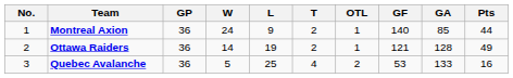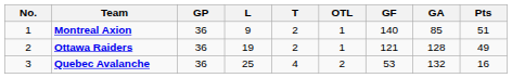 <table class="wikitable sortable">
 <tr>
 <th bgcolor="#DDDDFF" width="7.5%" title="Division rank">No.</th>
 <th bgcolor="#DDDDFF" width="20%">Team</th>
 <th bgcolor="#DDDDFF" width="7.5%" title="Games played" class="unsortable">GP</th>
-<th bgcolor="#DDDDFF" width="7.5%" title="Wins">W</th>
 <th bgcolor="#DDDDFF" width="7.5%" title="Losses">L</th>
 <th bgcolor="#DDDDFF" width="7.5%" title="Ties">T</th>
 <th bgcolor="#DDDDFF" width="7.5%" title="Overtime Losses">OTL</th>
 <th bgcolor="#DDDDFF" width="7.5%" title="Goals for">GF</th>
 <th bgcolor="#DDDDFF" width="7.5%" title="Goals against">GA</th>
 <th bgcolor="#DDDDFF" width="7.5%" title="Points">Pts</th>
 </tr>
 <tr align=center>
 <td>1</td>
 <td align=left><strong> <a href='#'>Montreal Axion</a></strong></td>
 <td>36</td>
-<td>24</td>
 <td>9</td>
 <td>2</td>
 <td>1</td>
 <td>140</td>
 <td>85</td>
-<td>44</td>
+<td>51</td>
 </tr>
 <tr align=center>
 <td>2</td>
 <td align=left><strong><a href='#'>Ottawa Raiders</a> </strong></td>
 <td>36</td>
-<td>14</td>
 <td>19</td>
 <td>2</td>
 <td>1</td>
 <td>121</td>
 <td>128</td>
 <td>49</td>
 </tr>
 <tr align=center>
 <td>3</td>
 <td align=left><strong><a href='#'>Quebec Avalanche</a></strong></td>
 <td>36</td>
-<td>5</td>
 <td>25</td>
 <td>4</td>
 <td>2</td>
 <td>53</td>
-<td>133</td>
+<td>132</td>
 <td>16</td>
 </tr>
 </table>
